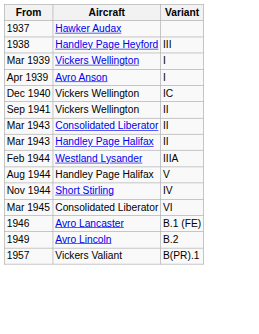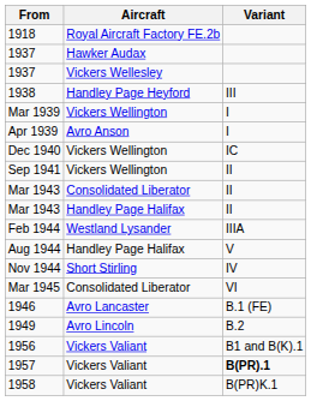 <table class="wikitable">
 <tr>
 <th>From</th>
 <th>Aircraft</th>
 <th>Variant</th>
 </tr>
 <tr>
+<td>1918</td>
+<td><a href='#'>Royal Aircraft Factory FE.2b</a></td>
+<td></td>
+</tr>
+<tr>
 <td>1937</td>
 <td><a href='#'>Hawker Audax</a></td>
+<td></td>
+</tr>
+<tr>
+<td>1937</td>
+<td><a href='#'>Vickers Wellesley</a></td>
 <td></td>
 </tr>
 <tr>
 <td>1938</td>
 <td><a href='#'>Handley Page Heyford</a></td>
 <td>III</td>
 </tr>
 <tr>
 <td>Mar 1939</td>
 <td><a href='#'>Vickers Wellington</a></td>
 <td>I</td>
 </tr>
 <tr>
 <td>Apr 1939</td>
 <td><a href='#'>Avro Anson</a></td>
 <td>I</td>
 </tr>
 <tr>
 <td>Dec 1940</td>
 <td>Vickers Wellington</td>
 <td>IC</td>
 </tr>
 <tr>
 <td>Sep 1941</td>
 <td>Vickers Wellington</td>
 <td>II</td>
 </tr>
 <tr>
 <td>Mar 1943</td>
 <td><a href='#'>Consolidated Liberator</a></td>
 <td>II</td>
 </tr>
 <tr>
 <td>Mar 1943</td>
 <td><a href='#'>Handley Page Halifax</a></td>
 <td>II</td>
 </tr>
 <tr>
 <td>Feb 1944</td>
 <td><a href='#'>Westland Lysander</a></td>
 <td>IIIA</td>
 </tr>
 <tr>
 <td>Aug 1944</td>
 <td>Handley Page Halifax</td>
 <td>V</td>
 </tr>
 <tr>
 <td>Nov 1944</td>
 <td><a href='#'>Short Stirling</a></td>
 <td>IV</td>
 </tr>
 <tr>
 <td>Mar 1945</td>
 <td>Consolidated Liberator</td>
 <td>VI</td>
 </tr>
 <tr>
 <td>1946</td>
 <td><a href='#'>Avro Lancaster</a></td>
 <td>B.1 (FE)</td>
 </tr>
 <tr>
 <td>1949</td>
 <td><a href='#'>Avro Lincoln</a></td>
 <td>B.2</td>
 </tr>
 <tr>
+<td>1956</td>
+<td><a href='#'>Vickers Valiant</a></td>
+<td>B1 and B(K).1</td>
+</tr>
+<tr>
 <td>1957</td>
 <td>Vickers Valiant</td>
-<td>B(PR).1</td>
+<td><strong>B(PR).1</strong></td>
+</tr>
+<tr>
+<td>1958</td>
+<td>Vickers Valiant</td>
+<td>B(PR)K.1</td>
 </tr>
 </table>
